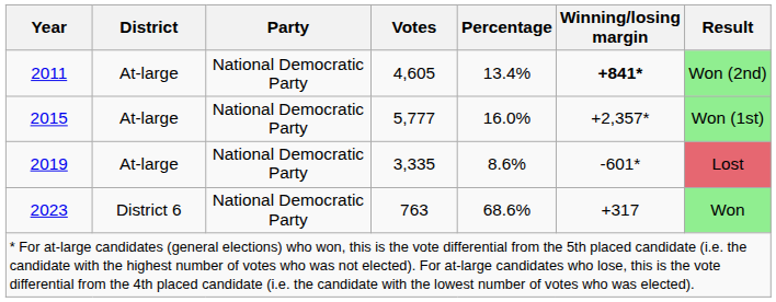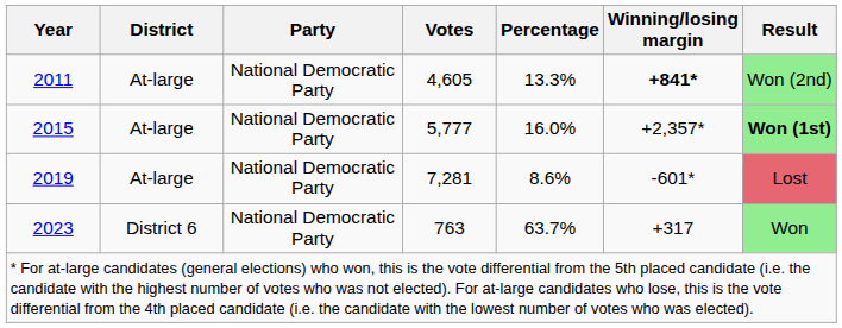 <table class="wikitable" style="margin: 1em auto 1em auto">
 <tr>
 <th align="center" width="75">Year</th>
 <th align="center" width="100">District</th>
 <th align="center" width="150">Party</th>
 <th align="center" width="75">Votes</th>
 <th align="center" width="75">Percentage</th>
 <th align="center" width="75">Winning/losing margin</th>
 <th align="center" width="75">Result</th>
 </tr>
 <tr>
 <td align="center"><a href='#'>2011</a></td>
 <td align="center">At-large</td>
 <td align="center">National Democratic Party</td>
 <td align="center">4,605</td>
-<td align="center">13.4%</td>
+<td align="center">13.3%</td>
 <td align="center"><strong>+841*</strong></td>
 <td align="center" style="background: #90EE90;">Won (2nd)</td>
 </tr>
 <tr>
 <td align="center"><a href='#'>2015</a></td>
 <td align="center">At-large</td>
 <td align="center">National Democratic Party</td>
 <td align="center">5,777</td>
 <td align="center">16.0%</td>
 <td align="center">+2,357*</td>
-<td align="center" style="background: #90EE90;">Won (1st)</td>
+<td align="center" style="background: #90EE90;"><strong>Won (1st)</strong></td>
 </tr>
 <tr>
 <td align="center"><a href='#'>2019</a></td>
 <td align="center">At-large</td>
 <td align="center">National Democratic Party</td>
-<td align="center">3,335</td>
+<td align="center">7,281</td>
 <td align="center">8.6%</td>
 <td align="center">-601*</td>
 <td align="center" style="background: #E66771;">Lost</td>
 </tr>
 <tr>
 <td align="center"><a href='#'>2023</a></td>
 <td align="center">District 6</td>
 <td align="center">National Democratic Party</td>
 <td align="center">763</td>
-<td align="center">68.6%</td>
+<td align="center">63.7%</td>
 <td align="center">+317</td>
 <td align="center" style="background: #90EE90;">Won</td>
 </tr>
 <tr>
 <td colspan=7><small>* For at-large candidates (general elections) who won, this is the vote differential from the 5th placed candidate (i.e. the candidate with the highest number of votes who was not elected). For at-large candidates who lose, this is the vote differential from the 4th placed candidate (i.e. the candidate with the lowest number of votes who was elected).</small></td>
 </tr>
 </table>
